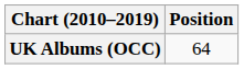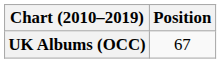 <table class="wikitable plainrowheaders" style="text-align:center">
 <tr>
 <th scope="col">Chart (2010–2019)</th>
 <th scope="col">Position</th>
 </tr>
 <tr>
 <th scope="row">UK Albums (OCC)</th>
-<td>64</td>
+<td>67</td>
 </tr>
 </table>
